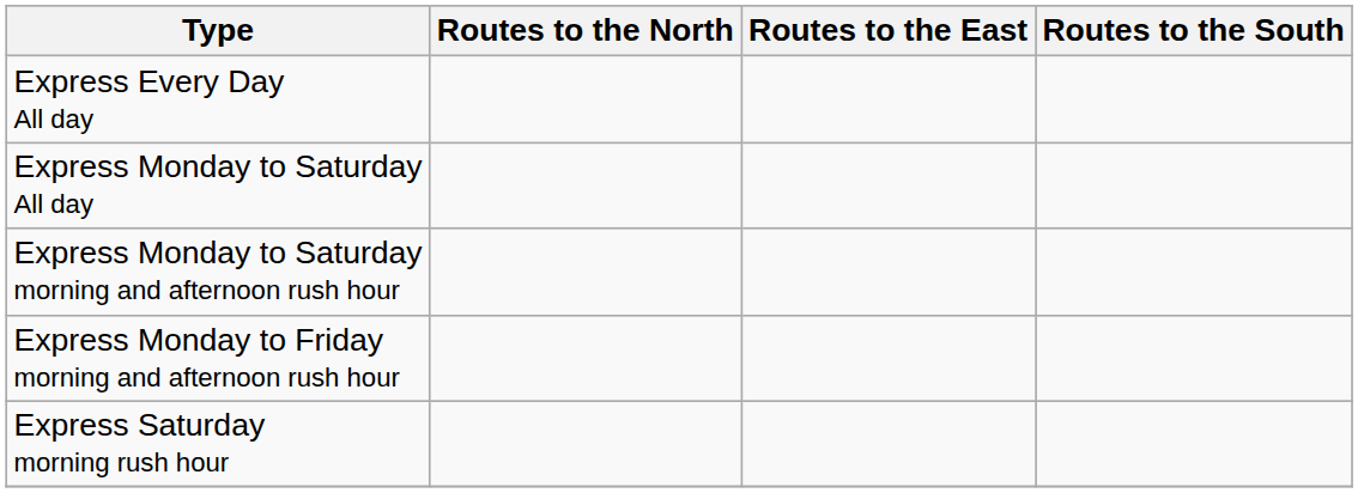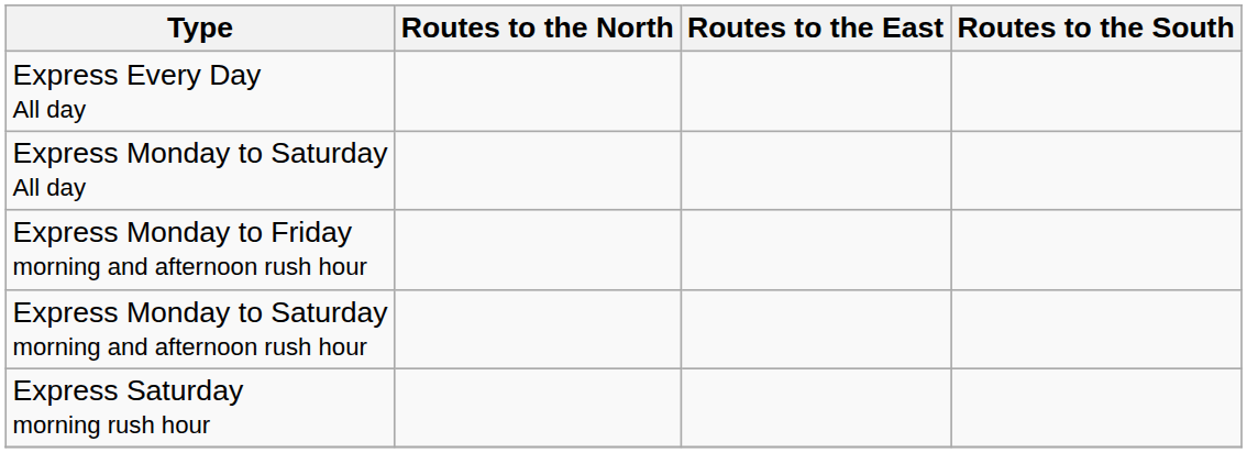 <table Class = "wikitable" style = "white-space:nowrap; margin:auto;">
 <tr>
 <th>Type</th>
 <th>Routes to the North</th>
 <th>Routes to the East</th>
 <th>Routes to the South</th>
 </tr>
 <tr>
 <td>Express Every Day <br><small>All day</small></td>
 <td></td>
 <td></td>
 <td></td>
 </tr>
 <tr>
 <td>Express Monday to Saturday <br><small>All day</small></td>
 <td></td>
 <td></td>
 <td></td>
 </tr>
 <tr>
-<td>Express Monday to Saturday <br><small>morning and afternoon rush hour</small></td>
+<td>Express Monday to Friday <br><small>morning and afternoon rush hour</small></td>
 <td></td>
 <td></td>
 <td></td>
 </tr>
 <tr>
-<td>Express Monday to Friday <br><small>morning and afternoon rush hour</small></td>
+<td>Express Monday to Saturday <br><small>morning and afternoon rush hour</small></td>
 <td></td>
 <td></td>
 <td></td>
 </tr>
 <tr>
 <td>Express Saturday <br><small>morning rush hour</small></td>
 <td></td>
 <td></td>
 <td></td>
 </tr>
 <tr>
 </tr>
 </table>
